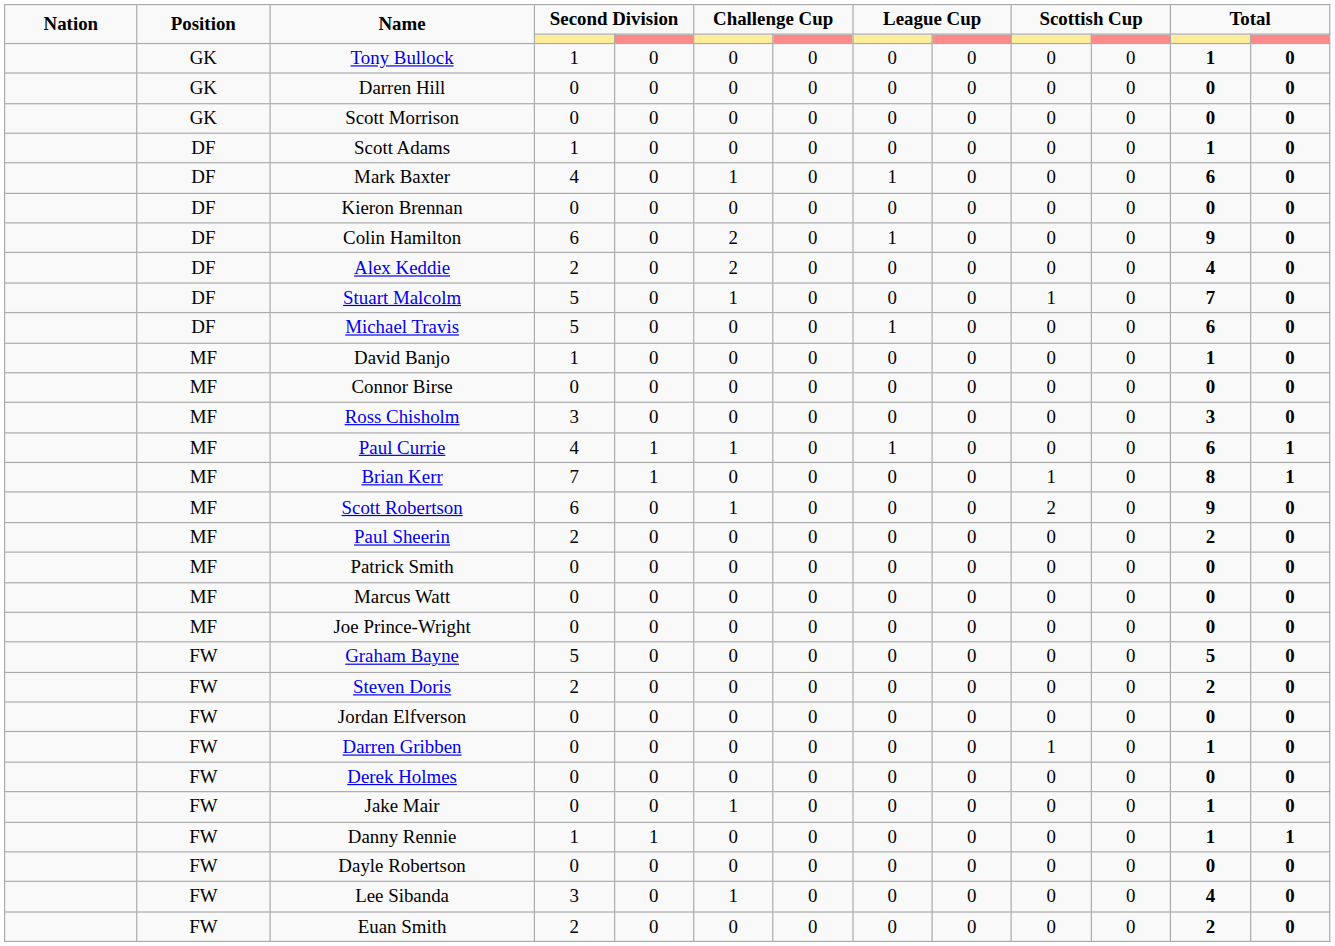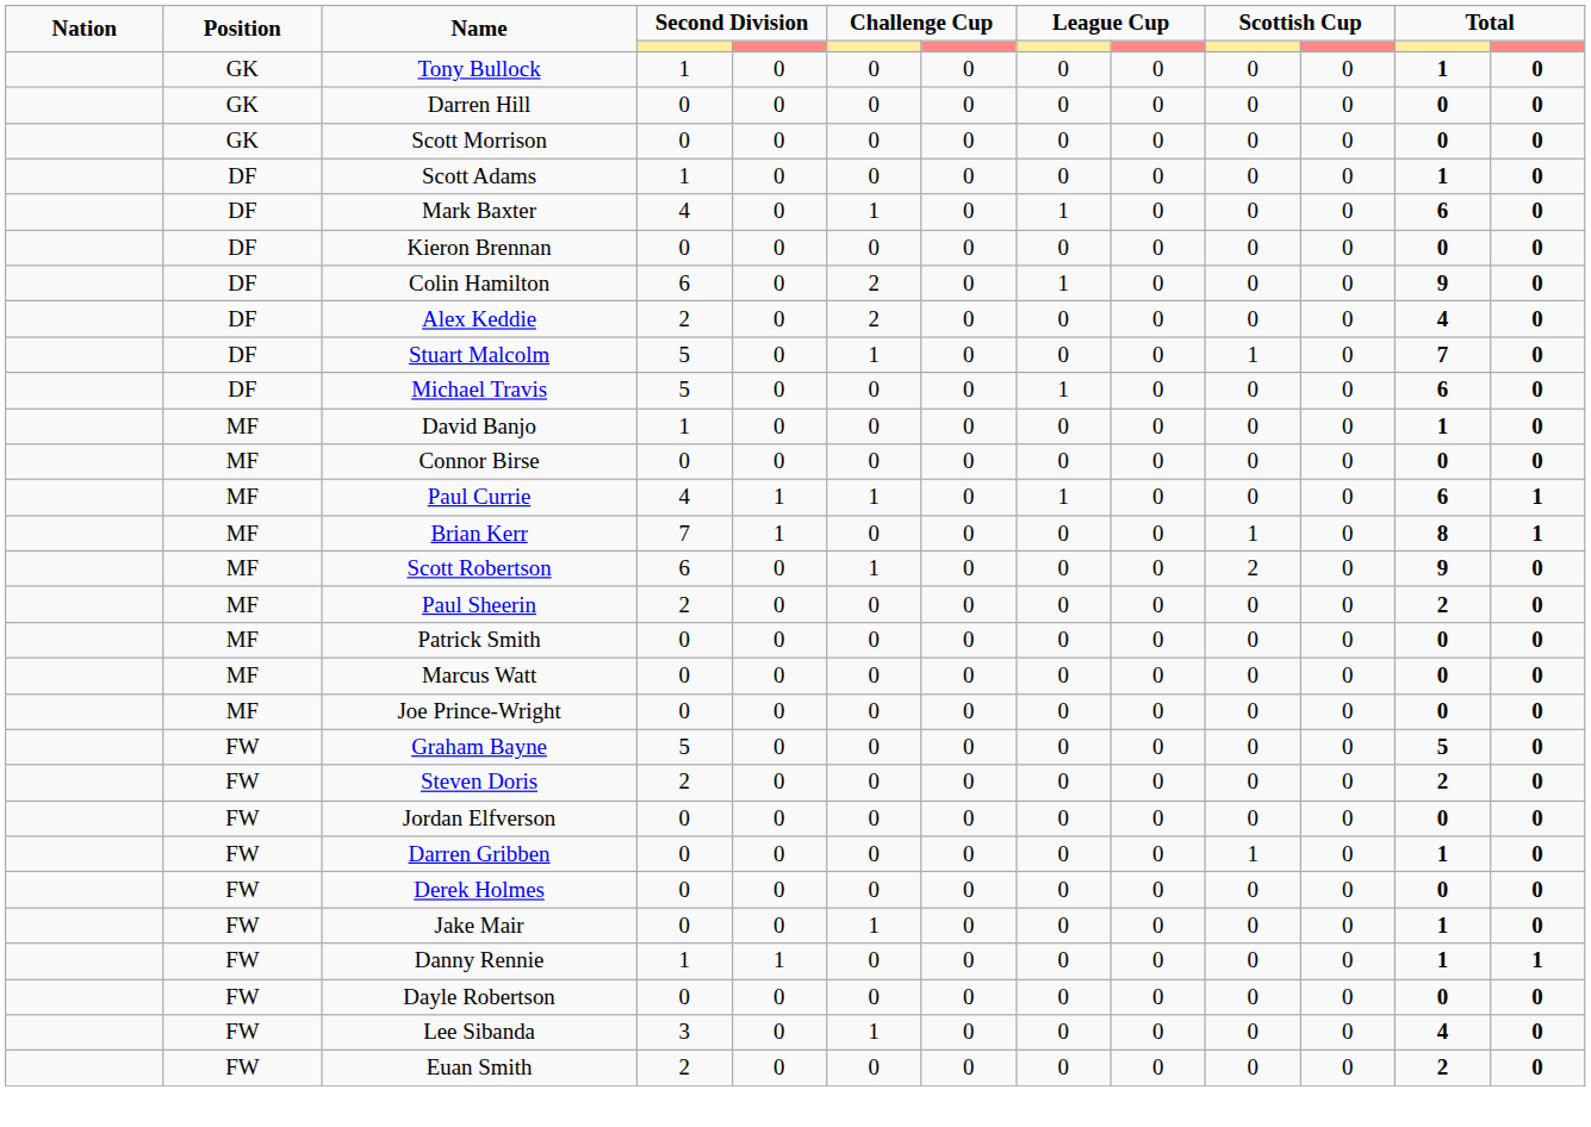 <table class="wikitable" style="font-size: 100%; text-align: center;">
 <tr>
 <td rowspan="2" width="10%" align="center"><strong>Nation</strong></td>
 <td rowspan="2" width="10%" align="center"><strong>Position</strong></td>
 <td rowspan="2" width="20%" align="center"><strong>Name</strong></td>
 <td colspan="2" align="center"><strong>Second Division</strong></td>
 <td colspan="2" align="center"><strong>Challenge Cup</strong></td>
 <td colspan="2" align="center"><strong>League Cup</strong></td>
 <td colspan="2" align="center"><strong>Scottish Cup</strong></td>
 <td colspan="2" align="center"><strong>Total </strong></td>
 </tr>
 <tr>
 <th width=60 style="background: #FFEE99"></th>
 <th width=60 style="background: #FF8888"></th>
 <th width=60 style="background: #FFEE99"></th>
 <th width=60 style="background: #FF8888"></th>
 <th width=60 style="background: #FFEE99"></th>
 <th width=60 style="background: #FF8888"></th>
 <th width=60 style="background: #FFEE99"></th>
 <th width=60 style="background: #FF8888"></th>
 <th width=60 style="background: #FFEE99"></th>
 <th width=60 style="background: #FF8888"></th>
 </tr>
 <tr>
 <td></td>
 <td>GK</td>
 <td><a href='#'>Tony Bullock</a></td>
 <td>1</td>
 <td>0</td>
 <td>0</td>
 <td>0</td>
 <td>0</td>
 <td>0</td>
 <td>0</td>
 <td>0</td>
 <td><strong>1</strong></td>
 <td><strong>0</strong></td>
 </tr>
 <tr>
 <td></td>
 <td>GK</td>
 <td>Darren Hill</td>
 <td>0</td>
 <td>0</td>
 <td>0</td>
 <td>0</td>
 <td>0</td>
 <td>0</td>
 <td>0</td>
 <td>0</td>
 <td><strong>0</strong></td>
 <td><strong>0</strong></td>
 </tr>
 <tr>
 <td></td>
 <td>GK</td>
 <td>Scott Morrison</td>
 <td>0</td>
 <td>0</td>
 <td>0</td>
 <td>0</td>
 <td>0</td>
 <td>0</td>
 <td>0</td>
 <td>0</td>
 <td><strong>0</strong></td>
 <td><strong>0</strong></td>
 </tr>
 <tr>
 <td></td>
 <td>DF</td>
 <td>Scott Adams</td>
 <td>1</td>
 <td>0</td>
 <td>0</td>
 <td>0</td>
 <td>0</td>
 <td>0</td>
 <td>0</td>
 <td>0</td>
 <td><strong>1</strong></td>
 <td><strong>0</strong></td>
 </tr>
 <tr>
 <td></td>
 <td>DF</td>
 <td>Mark Baxter</td>
 <td>4</td>
 <td>0</td>
 <td>1</td>
 <td>0</td>
 <td>1</td>
 <td>0</td>
 <td>0</td>
 <td>0</td>
 <td><strong>6</strong></td>
 <td><strong>0</strong></td>
 </tr>
 <tr>
 <td></td>
 <td>DF</td>
 <td>Kieron Brennan</td>
 <td>0</td>
 <td>0</td>
 <td>0</td>
 <td>0</td>
 <td>0</td>
 <td>0</td>
 <td>0</td>
 <td>0</td>
 <td><strong>0</strong></td>
 <td><strong>0</strong></td>
 </tr>
 <tr>
 <td></td>
 <td>DF</td>
 <td>Colin Hamilton</td>
 <td>6</td>
 <td>0</td>
 <td>2</td>
 <td>0</td>
 <td>1</td>
 <td>0</td>
 <td>0</td>
 <td>0</td>
 <td><strong>9</strong></td>
 <td><strong>0</strong></td>
 </tr>
 <tr>
 <td></td>
 <td>DF</td>
 <td><a href='#'>Alex Keddie</a></td>
 <td>2</td>
 <td>0</td>
 <td>2</td>
 <td>0</td>
 <td>0</td>
 <td>0</td>
 <td>0</td>
 <td>0</td>
 <td><strong>4</strong></td>
 <td><strong>0</strong></td>
 </tr>
 <tr>
 <td></td>
 <td>DF</td>
 <td><a href='#'>Stuart Malcolm</a></td>
 <td>5</td>
 <td>0</td>
 <td>1</td>
 <td>0</td>
 <td>0</td>
 <td>0</td>
 <td>1</td>
 <td>0</td>
 <td><strong>7</strong></td>
 <td><strong>0</strong></td>
 </tr>
 <tr>
 <td></td>
 <td>DF</td>
 <td><a href='#'>Michael Travis</a></td>
 <td>5</td>
 <td>0</td>
 <td>0</td>
 <td>0</td>
 <td>1</td>
 <td>0</td>
 <td>0</td>
 <td>0</td>
 <td><strong>6</strong></td>
 <td><strong>0</strong></td>
 </tr>
 <tr>
 <td></td>
 <td>MF</td>
 <td>David Banjo</td>
 <td>1</td>
 <td>0</td>
 <td>0</td>
 <td>0</td>
 <td>0</td>
 <td>0</td>
 <td>0</td>
 <td>0</td>
 <td><strong>1</strong></td>
 <td><strong>0</strong></td>
 </tr>
 <tr>
 <td></td>
 <td>MF</td>
 <td>Connor Birse</td>
 <td>0</td>
 <td>0</td>
 <td>0</td>
 <td>0</td>
 <td>0</td>
 <td>0</td>
 <td>0</td>
 <td>0</td>
 <td><strong>0</strong></td>
-<td><strong>0</strong></td>
-</tr>
-<tr>
-<td></td>
-<td>MF</td>
-<td><a href='#'>Ross Chisholm</a></td>
-<td>3</td>
-<td>0</td>
-<td>0</td>
-<td>0</td>
-<td>0</td>
-<td>0</td>
-<td>0</td>
-<td>0</td>
-<td><strong>3</strong></td>
 <td><strong>0</strong></td>
 </tr>
 <tr>
 <td></td>
 <td>MF</td>
 <td><a href='#'>Paul Currie</a></td>
 <td>4</td>
 <td>1</td>
 <td>1</td>
 <td>0</td>
 <td>1</td>
 <td>0</td>
 <td>0</td>
 <td>0</td>
 <td><strong>6</strong></td>
 <td><strong>1</strong></td>
 </tr>
 <tr>
 <td></td>
 <td>MF</td>
 <td><a href='#'>Brian Kerr</a></td>
 <td>7</td>
 <td>1</td>
 <td>0</td>
 <td>0</td>
 <td>0</td>
 <td>0</td>
 <td>1</td>
 <td>0</td>
 <td><strong>8</strong></td>
 <td><strong>1</strong></td>
 </tr>
 <tr>
 <td></td>
 <td>MF</td>
 <td><a href='#'>Scott Robertson</a></td>
 <td>6</td>
 <td>0</td>
 <td>1</td>
 <td>0</td>
 <td>0</td>
 <td>0</td>
 <td>2</td>
 <td>0</td>
 <td><strong>9</strong></td>
 <td><strong>0</strong></td>
 </tr>
 <tr>
 <td></td>
 <td>MF</td>
 <td><a href='#'>Paul Sheerin</a></td>
 <td>2</td>
 <td>0</td>
 <td>0</td>
 <td>0</td>
 <td>0</td>
 <td>0</td>
 <td>0</td>
 <td>0</td>
 <td><strong>2</strong></td>
 <td><strong>0</strong></td>
 </tr>
 <tr>
 <td></td>
 <td>MF</td>
 <td>Patrick Smith</td>
 <td>0</td>
 <td>0</td>
 <td>0</td>
 <td>0</td>
 <td>0</td>
 <td>0</td>
 <td>0</td>
 <td>0</td>
 <td><strong>0</strong></td>
 <td><strong>0</strong></td>
 </tr>
 <tr>
 <td></td>
 <td>MF</td>
 <td>Marcus Watt</td>
 <td>0</td>
 <td>0</td>
 <td>0</td>
 <td>0</td>
 <td>0</td>
 <td>0</td>
 <td>0</td>
 <td>0</td>
 <td><strong>0</strong></td>
 <td><strong>0</strong></td>
 </tr>
 <tr>
 <td></td>
 <td>MF</td>
 <td>Joe Prince-Wright</td>
 <td>0</td>
 <td>0</td>
 <td>0</td>
 <td>0</td>
 <td>0</td>
 <td>0</td>
 <td>0</td>
 <td>0</td>
 <td><strong>0</strong></td>
 <td><strong>0</strong></td>
 </tr>
 <tr>
 <td></td>
 <td>FW</td>
 <td><a href='#'>Graham Bayne</a></td>
 <td>5</td>
 <td>0</td>
 <td>0</td>
 <td>0</td>
 <td>0</td>
 <td>0</td>
 <td>0</td>
 <td>0</td>
 <td><strong>5</strong></td>
 <td><strong>0</strong></td>
 </tr>
 <tr>
 <td></td>
 <td>FW</td>
 <td><a href='#'>Steven Doris</a></td>
 <td>2</td>
 <td>0</td>
 <td>0</td>
 <td>0</td>
 <td>0</td>
 <td>0</td>
 <td>0</td>
 <td>0</td>
 <td><strong>2</strong></td>
 <td><strong>0</strong></td>
 </tr>
 <tr>
 <td></td>
 <td>FW</td>
 <td>Jordan Elfverson</td>
 <td>0</td>
 <td>0</td>
 <td>0</td>
 <td>0</td>
 <td>0</td>
 <td>0</td>
 <td>0</td>
 <td>0</td>
 <td><strong>0</strong></td>
 <td><strong>0</strong></td>
 </tr>
 <tr>
 <td></td>
 <td>FW</td>
 <td><a href='#'>Darren Gribben</a></td>
 <td>0</td>
 <td>0</td>
 <td>0</td>
 <td>0</td>
 <td>0</td>
 <td>0</td>
 <td>1</td>
 <td>0</td>
 <td><strong>1</strong></td>
 <td><strong>0</strong></td>
 </tr>
 <tr>
 <td></td>
 <td>FW</td>
 <td><a href='#'>Derek Holmes</a></td>
 <td>0</td>
 <td>0</td>
 <td>0</td>
 <td>0</td>
 <td>0</td>
 <td>0</td>
 <td>0</td>
 <td>0</td>
 <td><strong>0</strong></td>
 <td><strong>0</strong></td>
 </tr>
 <tr>
 <td></td>
 <td>FW</td>
 <td>Jake Mair</td>
 <td>0</td>
 <td>0</td>
 <td>1</td>
 <td>0</td>
 <td>0</td>
 <td>0</td>
 <td>0</td>
 <td>0</td>
 <td><strong>1</strong></td>
 <td><strong>0</strong></td>
 </tr>
 <tr>
 <td></td>
 <td>FW</td>
 <td>Danny Rennie</td>
 <td>1</td>
 <td>1</td>
 <td>0</td>
 <td>0</td>
 <td>0</td>
 <td>0</td>
 <td>0</td>
 <td>0</td>
 <td><strong>1</strong></td>
 <td><strong>1</strong></td>
 </tr>
 <tr>
 <td></td>
 <td>FW</td>
 <td>Dayle Robertson</td>
 <td>0</td>
 <td>0</td>
 <td>0</td>
 <td>0</td>
 <td>0</td>
 <td>0</td>
 <td>0</td>
 <td>0</td>
 <td><strong>0</strong></td>
 <td><strong>0</strong></td>
 </tr>
 <tr>
 <td></td>
 <td>FW</td>
 <td>Lee Sibanda</td>
 <td>3</td>
 <td>0</td>
 <td>1</td>
 <td>0</td>
 <td>0</td>
 <td>0</td>
 <td>0</td>
 <td>0</td>
 <td><strong>4</strong></td>
 <td><strong>0</strong></td>
 </tr>
 <tr>
 <td></td>
 <td>FW</td>
 <td>Euan Smith</td>
 <td>2</td>
 <td>0</td>
 <td>0</td>
 <td>0</td>
 <td>0</td>
 <td>0</td>
 <td>0</td>
 <td>0</td>
 <td><strong>2</strong></td>
 <td><strong>0</strong></td>
 </tr>
 <tr>
 </tr>
 </table>
